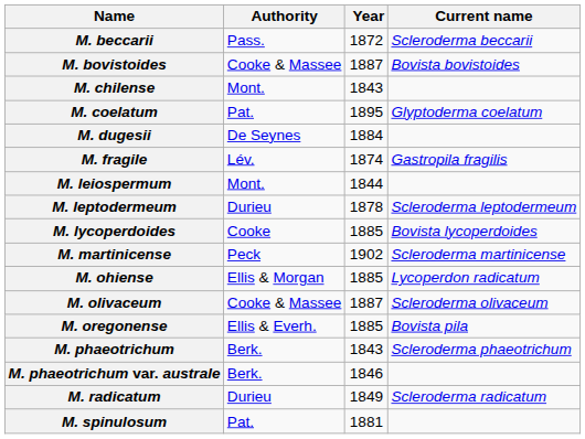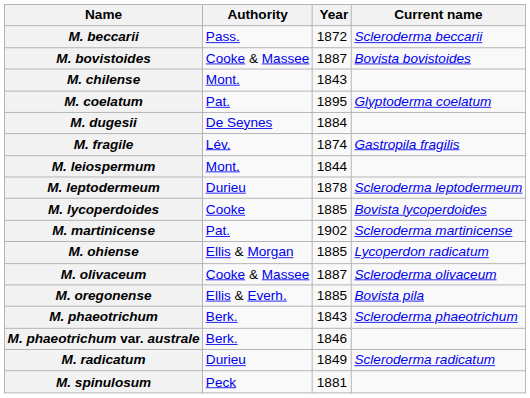 <table class="wikitable sortable plainrowheaders" border="1">
 <tr>
 <th scope="col">Name</th>
 <th scope="col">Authority</th>
 <th scope="col"> Year</th>
 <th class="unsortable" scope="col">Current name</th>
 </tr>
 <tr>
 <th scope="row"><em>M. beccarii</em></th>
 <td><a href='#'>Pass.</a></td>
 <td style="text-align:center;">1872</td>
 <td><em><a href='#'>Scleroderma beccarii</a></em></td>
 </tr>
 <tr>
 <th scope="row"><em>M. bovistoides</em></th>
 <td><a href='#'>Cooke</a> & <a href='#'>Massee</a></td>
 <td style="text-align:center;">1887</td>
 <td><em><a href='#'>Bovista bovistoides</a></em></td>
 </tr>
 <tr>
 <th scope="row"><em>M. chilense</em></th>
 <td><a href='#'>Mont.</a></td>
 <td style="text-align:center;">1843</td>
 <td></td>
 </tr>
 <tr>
 <th scope="row"><em>M. coelatum</em></th>
 <td><a href='#'>Pat.</a></td>
 <td style="text-align:center;">1895</td>
 <td><em><a href='#'>Glyptoderma coelatum</a></em></td>
 </tr>
 <tr>
 <th scope="row"><em>M. dugesii</em></th>
 <td><a href='#'>De Seynes</a></td>
 <td style="text-align:center;">1884</td>
 <td></td>
 </tr>
 <tr>
 <th scope="row"><em>M. fragile</em></th>
 <td><a href='#'>Lév.</a></td>
 <td style="text-align:center;">1874</td>
 <td><em><a href='#'>Gastropila fragilis</a></em></td>
 </tr>
 <tr>
 <th scope="row"><em>M. leiospermum</em></th>
 <td><a href='#'>Mont.</a></td>
 <td style="text-align:center;">1844</td>
 <td></td>
 </tr>
 <tr>
 <th scope="row"><em>M. leptodermeum</em></th>
 <td><a href='#'>Durieu</a></td>
 <td style="text-align:center;">1878</td>
 <td><em><a href='#'>Scleroderma leptodermeum</a></em></td>
 </tr>
 <tr>
 <th scope="row"><em>M. lycoperdoides</em></th>
 <td><a href='#'>Cooke</a></td>
 <td style="text-align:center;">1885</td>
 <td><em><a href='#'>Bovista lycoperdoides</a></em></td>
 </tr>
 <tr>
 <th scope="row"><em>M. martinicense</em></th>
-<td><a href='#'>Peck</a></td>
+<td><a href='#'>Pat.</a></td>
 <td style="text-align:center;">1902</td>
 <td><em><a href='#'>Scleroderma martinicense</a></em></td>
 </tr>
 <tr>
 <th scope="row"><em>M. ohiense</em></th>
 <td><a href='#'>Ellis</a> & <a href='#'>Morgan</a></td>
 <td style="text-align:center;">1885</td>
 <td><em><a href='#'>Lycoperdon radicatum</a></em></td>
 </tr>
 <tr>
 <th scope="row"><em>M. olivaceum</em></th>
 <td><a href='#'>Cooke</a> & <a href='#'>Massee</a></td>
 <td style="text-align:center;">1887</td>
 <td><em><a href='#'>Scleroderma olivaceum</a></em></td>
 </tr>
 <tr>
 <th scope="row"><em>M. oregonense</em></th>
 <td><a href='#'>Ellis</a> & <a href='#'>Everh.</a></td>
 <td style="text-align:center;">1885</td>
 <td><em><a href='#'>Bovista pila</a></em></td>
 </tr>
 <tr>
 <th scope="row"><em>M. phaeotrichum</em></th>
 <td><a href='#'>Berk.</a></td>
 <td style="text-align:center;">1843</td>
 <td><em><a href='#'>Scleroderma phaeotrichum</a></em></td>
 </tr>
 <tr>
 <th scope="row"><em>M. phaeotrichum</em> var. <em>australe</em></th>
 <td><a href='#'>Berk.</a></td>
 <td style="text-align:center;">1846</td>
 <td></td>
 </tr>
 <tr>
 <th scope="row"><em>M. radicatum</em></th>
 <td><a href='#'>Durieu</a></td>
 <td style="text-align:center;">1849</td>
 <td><em><a href='#'>Scleroderma radicatum</a></em></td>
 </tr>
 <tr>
 <th scope="row"><em>M. spinulosum</em></th>
-<td><a href='#'>Pat.</a></td>
+<td><a href='#'>Peck</a></td>
 <td style="text-align:center;">1881</td>
 <td></td>
 </tr>
 </table>
